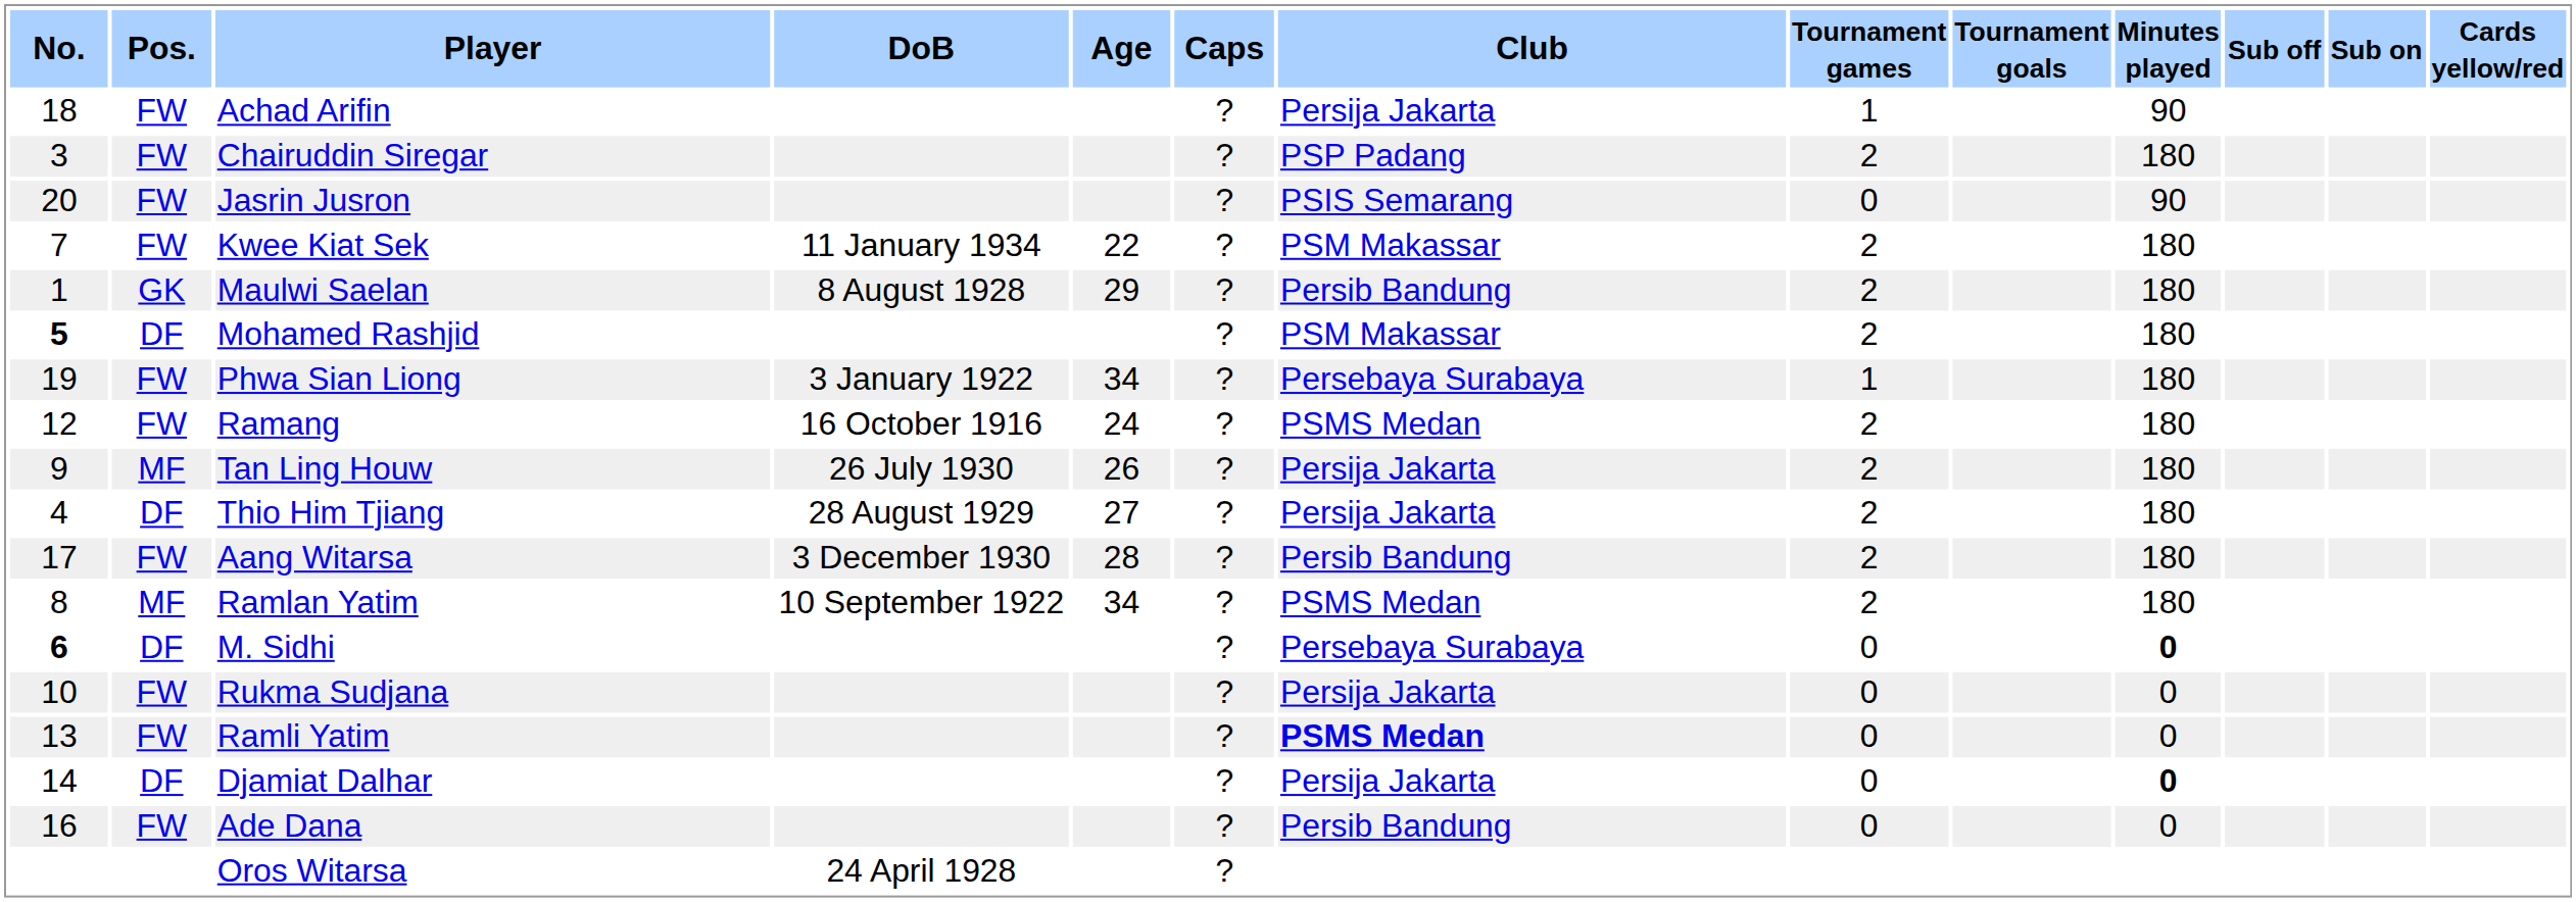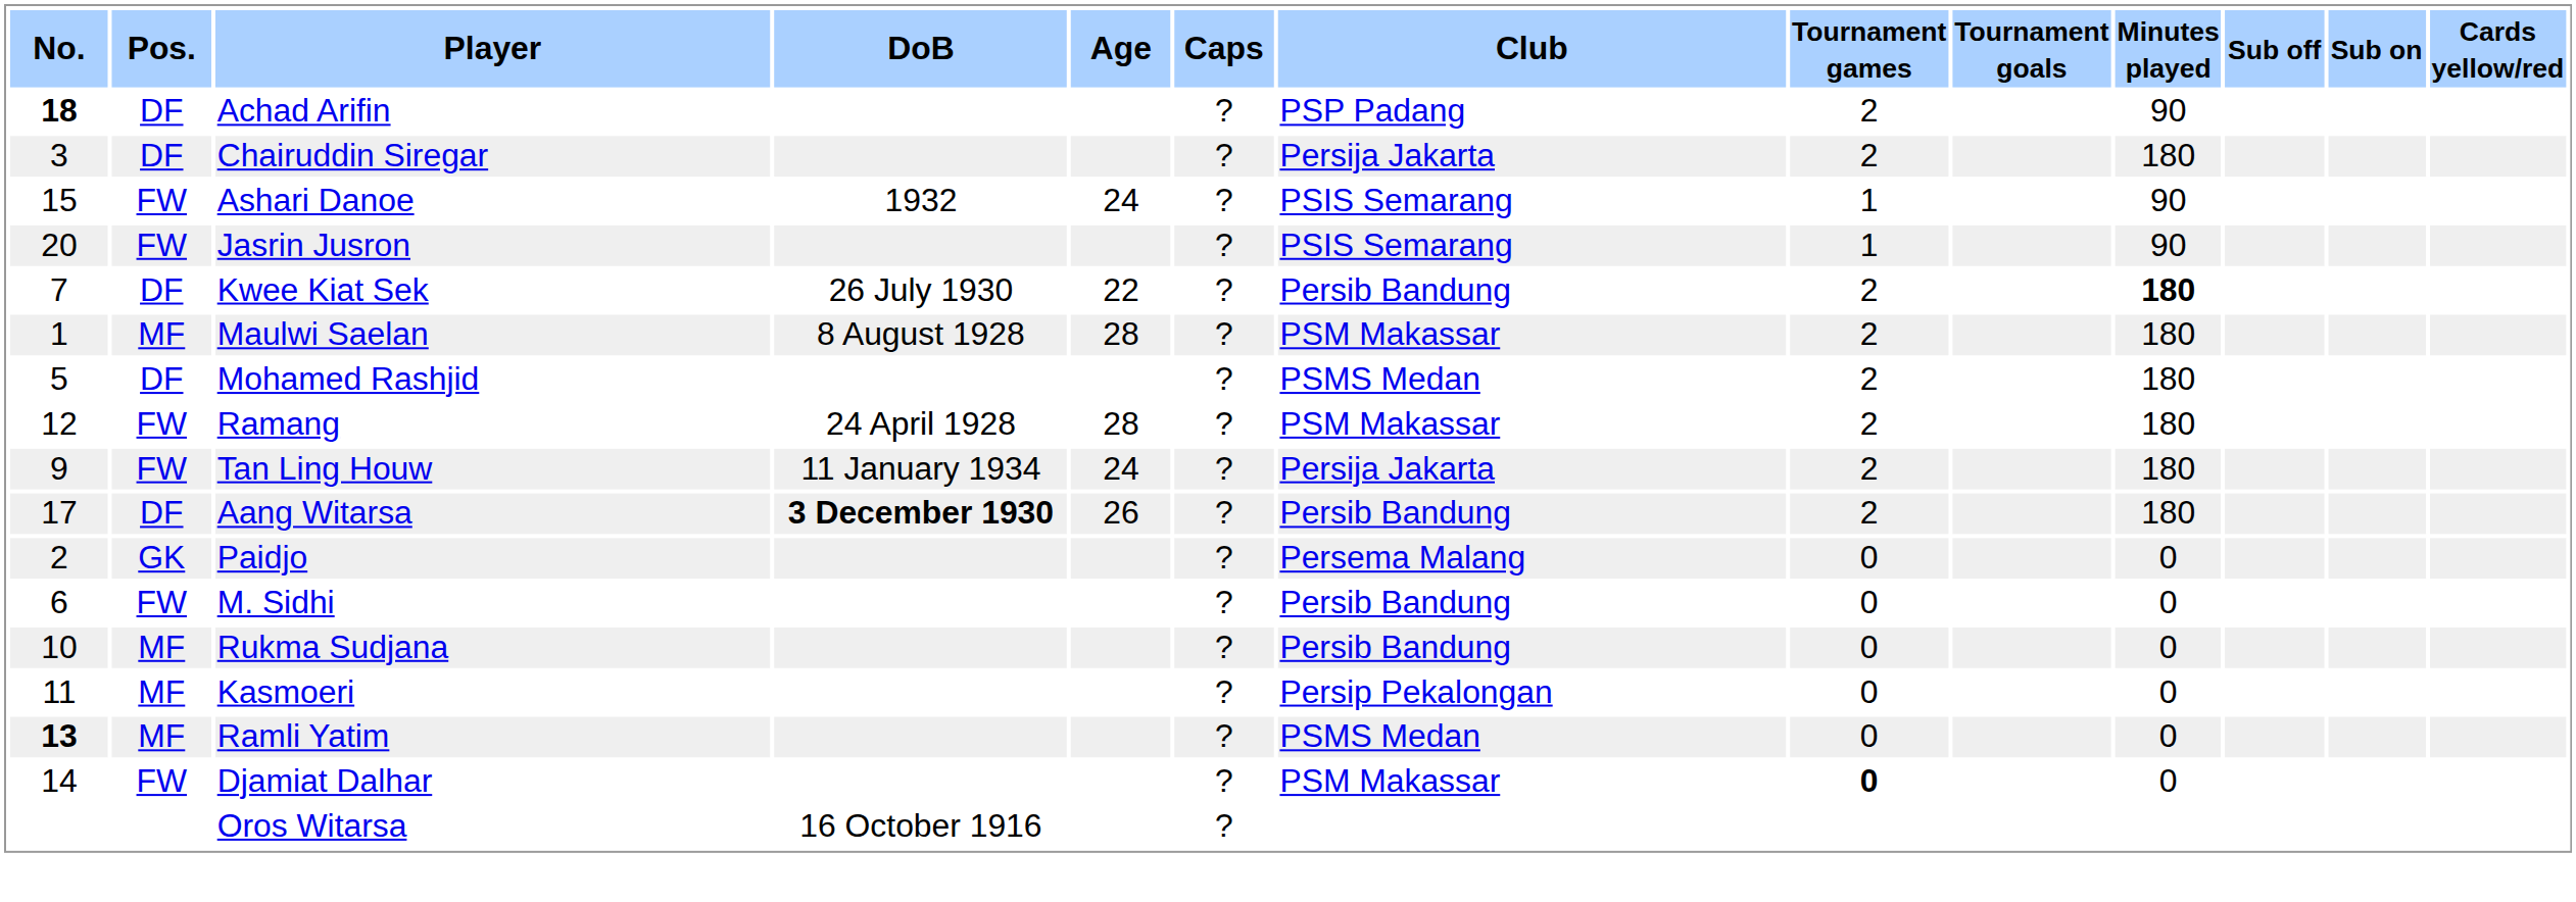 <table border="0"  style="width:100%; border:1px solid #999; background:#fff; text-align:center;">
 <tr style="text-align:center; background:#aad0ff;">
 <th width=4%>No.</th>
 <th width=4%>Pos.</th>
 <th width=23%>Player</th>
 <th width=12%>DoB</th>
 <th width=4%>Age</th>
 <th width=4%>Caps</th>
 <th width=21%>Club</th>
 <th width=6%><small>Tournament<br>games</small></th>
 <th width=6%><small>Tournament<br>goals</small></th>
 <th width=4%><small>Minutes<br>played</small></th>
 <th width=4%><small>Sub off</small></th>
 <th width=4%><small>Sub on</small></th>
 <th width=4%><small>Cards<br>yellow/red</small></th>
 </tr>
 <tr>
-<td>18</td>
-<td><a href='#'>FW</a></td>
+<td><strong>18</strong></td>
+<td><a href='#'>DF</a></td>
 <td align="left"><a href='#'>Achad Arifin</a></td>
 <td></td>
 <td></td>
 <td>?</td>
-<td align="left"> <a href='#'>Persija Jakarta</a></td>
-<td>1</td>
+<td align="left"> <a href='#'>PSP Padang</a></td>
+<td>2</td>
 <td></td>
 <td>90</td>
 <td></td>
 <td></td>
 <td></td>
 </tr>
 <tr style="background:#efefef;">
 <td>3</td>
-<td><a href='#'>FW</a></td>
+<td><a href='#'>DF</a></td>
 <td align="left"><a href='#'>Chairuddin Siregar</a></td>
 <td></td>
 <td></td>
 <td>?</td>
-<td align="left"> <a href='#'>PSP Padang</a></td>
+<td align="left"> <a href='#'>Persija Jakarta</a></td>
 <td>2</td>
 <td></td>
 <td>180</td>
+<td></td>
+<td></td>
+<td></td>
+</tr>
+<tr>
+<td>15</td>
+<td><a href='#'>FW</a></td>
+<td align="left"><a href='#'>Ashari Danoe</a></td>
+<td>1932</td>
+<td>24</td>
+<td>?</td>
+<td align="left"> <a href='#'>PSIS Semarang</a></td>
+<td>1</td>
+<td></td>
+<td>90</td>
 <td></td>
 <td></td>
 <td></td>
 </tr>
 <tr style="background:#efefef;">
 <td>20</td>
 <td><a href='#'>FW</a></td>
 <td align="left"><a href='#'>Jasrin Jusron</a></td>
 <td></td>
 <td></td>
 <td>?</td>
 <td align="left"> <a href='#'>PSIS Semarang</a></td>
-<td>0</td>
+<td>1</td>
 <td></td>
 <td>90</td>
 <td></td>
 <td></td>
 <td></td>
 </tr>
 <tr>
 <td>7</td>
+<td><a href='#'>DF</a></td>
+<td align="left"><a href='#'>Kwee Kiat Sek</a></td>
+<td>26 July 1930</td>
+<td>22</td>
+<td>?</td>
+<td align="left"> <a href='#'>Persib Bandung</a></td>
+<td>2</td>
+<td></td>
+<td><strong>180</strong></td>
+<td></td>
+<td></td>
+<td></td>
+</tr>
+<tr style="background:#efefef;">
+<td>1</td>
+<td><a href='#'>MF</a></td>
+<td align="left"><a href='#'>Maulwi Saelan</a></td>
+<td>8 August 1928</td>
+<td>28</td>
+<td>?</td>
+<td align="left"> <a href='#'>PSM Makassar</a></td>
+<td>2</td>
+<td></td>
+<td>180</td>
+<td></td>
+<td></td>
+<td></td>
+</tr>
+<tr>
+<td>5</td>
+<td><a href='#'>DF</a></td>
+<td align="left"><a href='#'>Mohamed Rashjid</a></td>
+<td></td>
+<td></td>
+<td>?</td>
+<td align="left"> <a href='#'>PSMS Medan</a></td>
+<td>2</td>
+<td></td>
+<td>180</td>
+<td></td>
+<td></td>
+<td></td>
+</tr>
+<tr>
+<td>12</td>
 <td><a href='#'>FW</a></td>
-<td align="left"><a href='#'>Kwee Kiat Sek</a></td>
-<td>11 January 1934</td>
-<td>22</td>
+<td align="left"><a href='#'>Ramang</a></td>
+<td>24 April 1928</td>
+<td>28</td>
 <td>?</td>
 <td align="left"> <a href='#'>PSM Makassar</a></td>
 <td>2</td>
 <td></td>
 <td>180</td>
 <td></td>
 <td></td>
 <td></td>
 </tr>
 <tr style="background:#efefef;">
-<td>1</td>
-<td><a href='#'>GK</a></td>
-<td align="left"><a href='#'>Maulwi Saelan</a></td>
-<td>8 August 1928</td>
-<td>29</td>
-<td>?</td>
-<td align="left"> <a href='#'>Persib Bandung</a></td>
-<td>2</td>
-<td></td>
-<td>180</td>
-<td></td>
-<td></td>
-<td></td>
-</tr>
-<tr>
-<td><strong>5</strong></td>
-<td><a href='#'>DF</a></td>
-<td align="left"><a href='#'>Mohamed Rashjid</a></td>
-<td></td>
-<td></td>
-<td>?</td>
-<td align="left"> <a href='#'>PSM Makassar</a></td>
-<td>2</td>
-<td></td>
-<td>180</td>
-<td></td>
-<td></td>
-<td></td>
-</tr>
-<tr style="background:#efefef;">
-<td>19</td>
+<td>9</td>
 <td><a href='#'>FW</a></td>
-<td align="left"><a href='#'>Phwa Sian Liong</a></td>
-<td>3 January 1922</td>
-<td>34</td>
-<td>?</td>
-<td align="left"> <a href='#'>Persebaya Surabaya</a></td>
-<td>1</td>
-<td></td>
-<td>180</td>
-<td></td>
-<td></td>
-<td></td>
-</tr>
-<tr>
-<td>12</td>
-<td><a href='#'>FW</a></td>
-<td align="left"><a href='#'>Ramang</a></td>
-<td>16 October 1916</td>
+<td align="left"><a href='#'>Tan Ling Houw</a></td>
+<td>11 January 1934</td>
 <td>24</td>
-<td>?</td>
-<td align="left"> <a href='#'>PSMS Medan</a></td>
-<td>2</td>
-<td></td>
-<td>180</td>
-<td></td>
-<td></td>
-<td></td>
-</tr>
-<tr style="background:#efefef;">
-<td>9</td>
-<td><a href='#'>MF</a></td>
-<td align="left"><a href='#'>Tan Ling Houw</a></td>
-<td>26 July 1930</td>
-<td>26</td>
-<td>?</td>
-<td align="left"> <a href='#'>Persija Jakarta</a></td>
-<td>2</td>
-<td></td>
-<td>180</td>
-<td></td>
-<td></td>
-<td></td>
-</tr>
-<tr>
-<td>4</td>
-<td><a href='#'>DF</a></td>
-<td align="left"><a href='#'>Thio Him Tjiang</a></td>
-<td>28 August 1929</td>
-<td>27</td>
 <td>?</td>
 <td align="left"> <a href='#'>Persija Jakarta</a></td>
 <td>2</td>
 <td></td>
 <td>180</td>
 <td></td>
 <td></td>
 <td></td>
 </tr>
 <tr style="background:#efefef;">
 <td>17</td>
-<td><a href='#'>FW</a></td>
+<td><a href='#'>DF</a></td>
 <td align="left"><a href='#'>Aang Witarsa</a></td>
-<td>3 December 1930</td>
-<td>28</td>
+<td><strong>3 December 1930</strong></td>
+<td>26</td>
 <td>?</td>
 <td align="left"> <a href='#'>Persib Bandung</a></td>
 <td>2</td>
 <td></td>
 <td>180</td>
 <td></td>
 <td></td>
 <td></td>
 </tr>
-<tr>
-<td>8</td>
-<td><a href='#'>MF</a></td>
-<td align="left"><a href='#'>Ramlan Yatim</a></td>
-<td>10 September 1922</td>
-<td>34</td>
+<tr style="background:#efefef;">
+<td>2</td>
+<td><a href='#'>GK</a></td>
+<td align="left"><a href='#'>Paidjo</a></td>
+<td></td>
+<td></td>
 <td>?</td>
-<td align="left"> <a href='#'>PSMS Medan</a></td>
-<td>2</td>
+<td align="left"> <a href='#'>Persema Malang</a></td>
+<td>0</td>
 <td></td>
-<td>180</td>
+<td>0</td>
 <td></td>
 <td></td>
 <td></td>
 </tr>
 <tr>
-<td><strong>6</strong></td>
-<td><a href='#'>DF</a></td>
+<td>6</td>
+<td><a href='#'>FW</a></td>
 <td align="left"><a href='#'>M. Sidhi</a></td>
 <td></td>
 <td></td>
 <td>?</td>
-<td align="left"> <a href='#'>Persebaya Surabaya</a></td>
-<td>0</td>
-<td></td>
-<td><strong>0</strong></td>
-<td></td>
-<td></td>
-<td></td>
-</tr>
-<tr style="background:#efefef;">
-<td>10</td>
-<td><a href='#'>FW</a></td>
-<td align="left"><a href='#'>Rukma Sudjana</a></td>
-<td></td>
-<td></td>
-<td>?</td>
-<td align="left"> <a href='#'>Persija Jakarta</a></td>
+<td align="left"> <a href='#'>Persib Bandung</a></td>
 <td>0</td>
 <td></td>
 <td>0</td>
 <td></td>
 <td></td>
 <td></td>
 </tr>
 <tr style="background:#efefef;">
-<td>13</td>
-<td><a href='#'>FW</a></td>
-<td align="left"><a href='#'>Ramli Yatim</a></td>
-<td></td>
-<td></td>
-<td>?</td>
-<td align="left"><strong> <a href='#'>PSMS Medan</a></strong></td>
-<td>0</td>
-<td></td>
-<td>0</td>
-<td></td>
-<td></td>
-<td></td>
-</tr>
-<tr>
-<td>14</td>
-<td><a href='#'>DF</a></td>
-<td align="left"><a href='#'>Djamiat Dalhar</a></td>
-<td></td>
-<td></td>
-<td>?</td>
-<td align="left"> <a href='#'>Persija Jakarta</a></td>
-<td>0</td>
-<td></td>
-<td><strong>0</strong></td>
-<td></td>
-<td></td>
-<td></td>
-</tr>
-<tr style="background:#efefef;">
-<td>16</td>
-<td><a href='#'>FW</a></td>
-<td align="left"><a href='#'>Ade Dana</a></td>
+<td>10</td>
+<td><a href='#'>MF</a></td>
+<td align="left"><a href='#'>Rukma Sudjana</a></td>
 <td></td>
 <td></td>
 <td>?</td>
 <td align="left"> <a href='#'>Persib Bandung</a></td>
 <td>0</td>
 <td></td>
 <td>0</td>
 <td></td>
 <td></td>
 <td></td>
 </tr>
 <tr>
+<td>11</td>
+<td><a href='#'>MF</a></td>
+<td align="left"><a href='#'>Kasmoeri</a></td>
+<td></td>
+<td></td>
+<td>?</td>
+<td align="left"> <a href='#'>Persip Pekalongan</a></td>
+<td>0</td>
+<td></td>
+<td>0</td>
+<td></td>
+<td></td>
+<td></td>
+</tr>
+<tr style="background:#efefef;">
+<td><strong>13</strong></td>
+<td><a href='#'>MF</a></td>
+<td align="left"><a href='#'>Ramli Yatim</a></td>
+<td></td>
+<td></td>
+<td>?</td>
+<td align="left"> <a href='#'>PSMS Medan</a></td>
+<td>0</td>
+<td></td>
+<td>0</td>
+<td></td>
+<td></td>
+<td></td>
+</tr>
+<tr>
+<td>14</td>
+<td><a href='#'>FW</a></td>
+<td align="left"><a href='#'>Djamiat Dalhar</a></td>
+<td></td>
+<td></td>
+<td>?</td>
+<td align="left"> <a href='#'>PSM Makassar</a></td>
+<td><strong>0</strong></td>
+<td></td>
+<td>0</td>
+<td></td>
+<td></td>
+<td></td>
+</tr>
+<tr>
 <td></td>
 <td></td>
 <td align="left"><a href='#'>Oros Witarsa</a></td>
-<td>24 April 1928</td>
+<td>16 October 1916</td>
 <td></td>
 <td>?</td>
 <td align="left"></td>
 <td></td>
 <td></td>
 <td></td>
 <td></td>
 <td></td>
 <td></td>
 </tr>
 </table>
